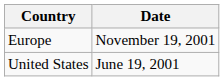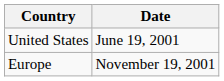 <table class="wikitable">
 <tr>
 <th>Country</th>
 <th>Date</th>
 </tr>
 <tr>
+<td>United States</td>
+<td>June 19, 2001</td>
+</tr>
+<tr>
 <td>Europe</td>
 <td>November 19, 2001</td>
 </tr>
-<tr>
-<td>United States</td>
-<td>June 19, 2001</td>
-</tr>
 </table>
